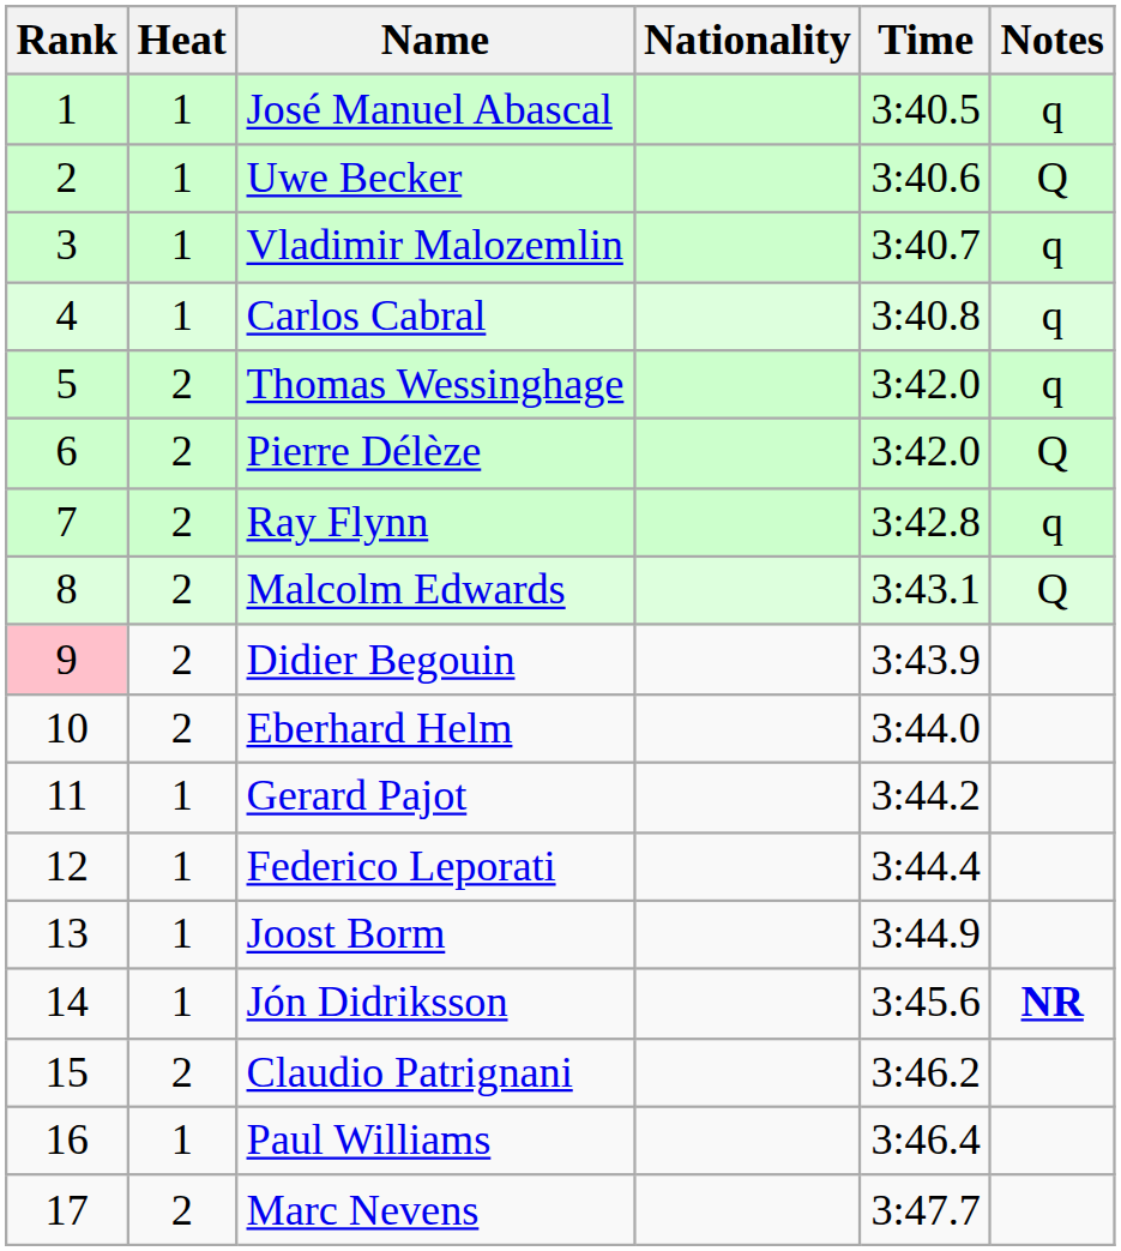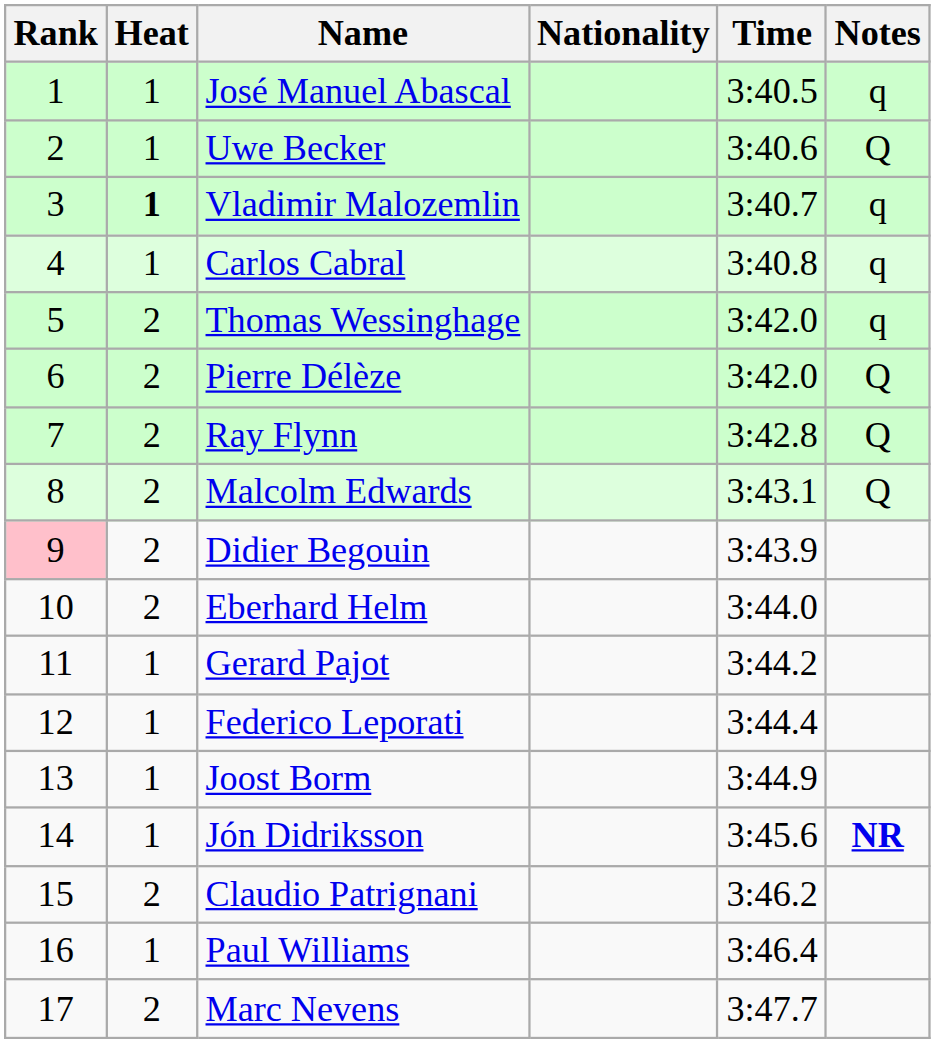 <table class="wikitable sortable" style="text-align:center">
 <tr>
 <th>Rank</th>
 <th>Heat</th>
 <th>Name</th>
 <th>Nationality</th>
 <th>Time</th>
 <th>Notes</th>
 </tr>
 <tr bgcolor=ccffcc>
 <td>1</td>
 <td>1</td>
 <td align="left"><a href='#'>José Manuel Abascal</a></td>
 <td align=left></td>
 <td>3:40.5</td>
 <td>q</td>
 </tr>
 <tr bgcolor=ccffcc>
 <td>2</td>
 <td>1</td>
 <td align="left"><a href='#'>Uwe Becker</a></td>
 <td align=left></td>
 <td>3:40.6</td>
 <td>Q</td>
 </tr>
 <tr bgcolor=ccffcc>
 <td>3</td>
-<td>1</td>
+<td><strong>1</strong></td>
 <td align="left"><a href='#'>Vladimir Malozemlin</a></td>
 <td align=left></td>
 <td>3:40.7</td>
 <td>q</td>
 </tr>
 <tr bgcolor=ddffdd>
 <td>4</td>
 <td>1</td>
 <td align="left"><a href='#'>Carlos Cabral</a></td>
 <td align=left></td>
 <td>3:40.8</td>
 <td>q</td>
 </tr>
 <tr bgcolor=ccffcc>
 <td>5</td>
 <td>2</td>
 <td align="left"><a href='#'>Thomas Wessinghage</a></td>
 <td align=left></td>
 <td>3:42.0</td>
 <td>q</td>
 </tr>
 <tr bgcolor=ccffcc>
 <td>6</td>
 <td>2</td>
 <td align="left"><a href='#'>Pierre Délèze</a></td>
 <td align=left></td>
 <td>3:42.0</td>
 <td>Q</td>
 </tr>
 <tr bgcolor=ccffcc>
 <td>7</td>
 <td>2</td>
 <td align="left"><a href='#'>Ray Flynn</a></td>
 <td align=left></td>
 <td>3:42.8</td>
-<td>q</td>
+<td>Q</td>
 </tr>
 <tr bgcolor=ddffdd>
 <td>8</td>
 <td>2</td>
 <td align="left"><a href='#'>Malcolm Edwards</a></td>
 <td align=left></td>
 <td>3:43.1</td>
 <td>Q</td>
 </tr>
 <tr>
 <td style="background: pink;">9</td>
 <td>2</td>
 <td align="left"><a href='#'>Didier Begouin</a></td>
 <td align=left></td>
 <td>3:43.9</td>
 <td></td>
 </tr>
 <tr>
 <td>10</td>
 <td>2</td>
 <td align="left"><a href='#'>Eberhard Helm</a></td>
 <td align=left></td>
 <td>3:44.0</td>
 <td></td>
 </tr>
 <tr>
 <td>11</td>
 <td>1</td>
 <td align="left"><a href='#'>Gerard Pajot</a></td>
 <td align=left></td>
 <td>3:44.2</td>
 <td></td>
 </tr>
 <tr>
 <td>12</td>
 <td>1</td>
 <td align="left"><a href='#'>Federico Leporati</a></td>
 <td align=left></td>
 <td>3:44.4</td>
 <td></td>
 </tr>
 <tr>
 <td>13</td>
 <td>1</td>
 <td align="left"><a href='#'>Joost Borm</a></td>
 <td align=left></td>
 <td>3:44.9</td>
 <td></td>
 </tr>
 <tr>
 <td>14</td>
 <td>1</td>
 <td align="left"><a href='#'>Jón Didriksson</a></td>
 <td align=left></td>
 <td>3:45.6</td>
 <td><strong><a href='#'>NR</a></strong></td>
 </tr>
 <tr>
 <td>15</td>
 <td>2</td>
 <td align="left"><a href='#'>Claudio Patrignani</a></td>
 <td align=left></td>
 <td>3:46.2</td>
 <td></td>
 </tr>
 <tr>
 <td>16</td>
 <td>1</td>
 <td align="left"><a href='#'>Paul Williams</a></td>
 <td align=left></td>
 <td>3:46.4</td>
 <td></td>
 </tr>
 <tr>
 <td>17</td>
 <td>2</td>
 <td align="left"><a href='#'>Marc Nevens</a></td>
 <td align=left></td>
 <td>3:47.7</td>
 <td></td>
 </tr>
 </table>
